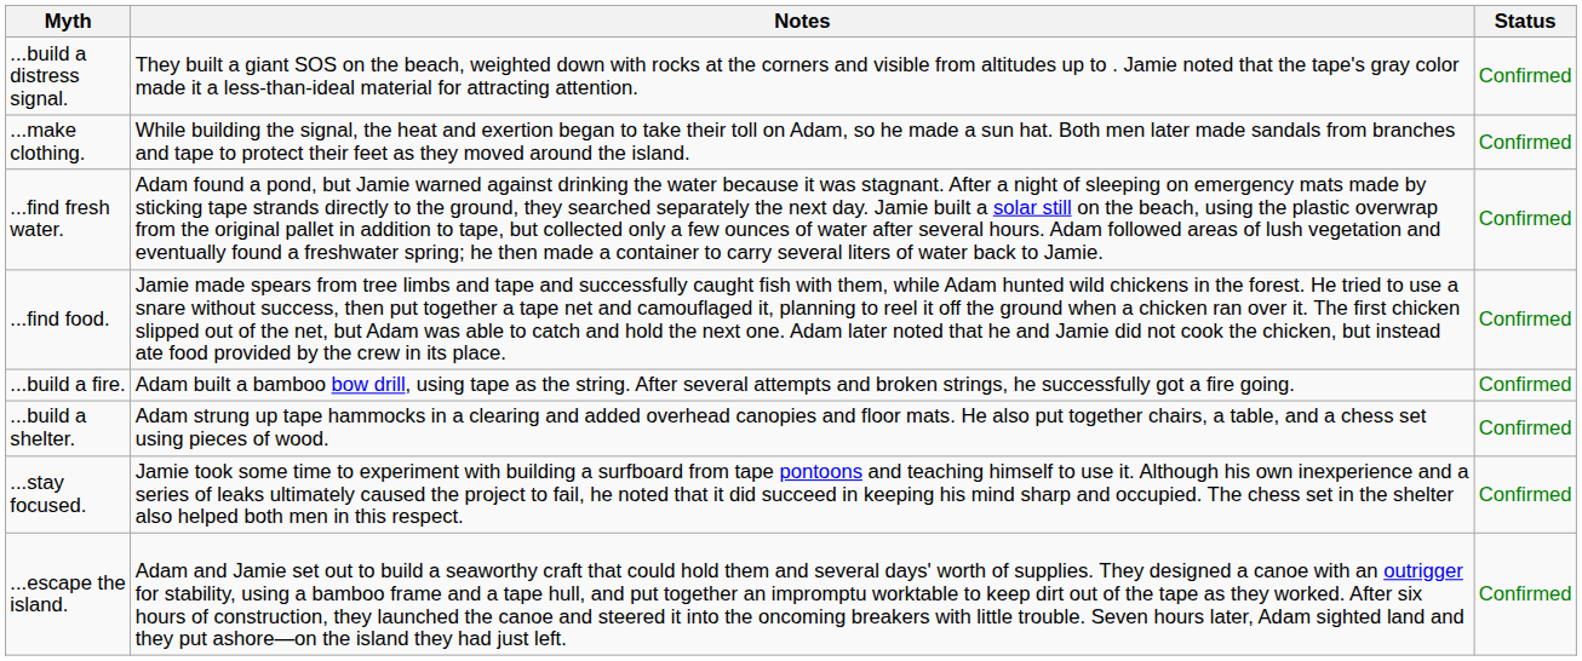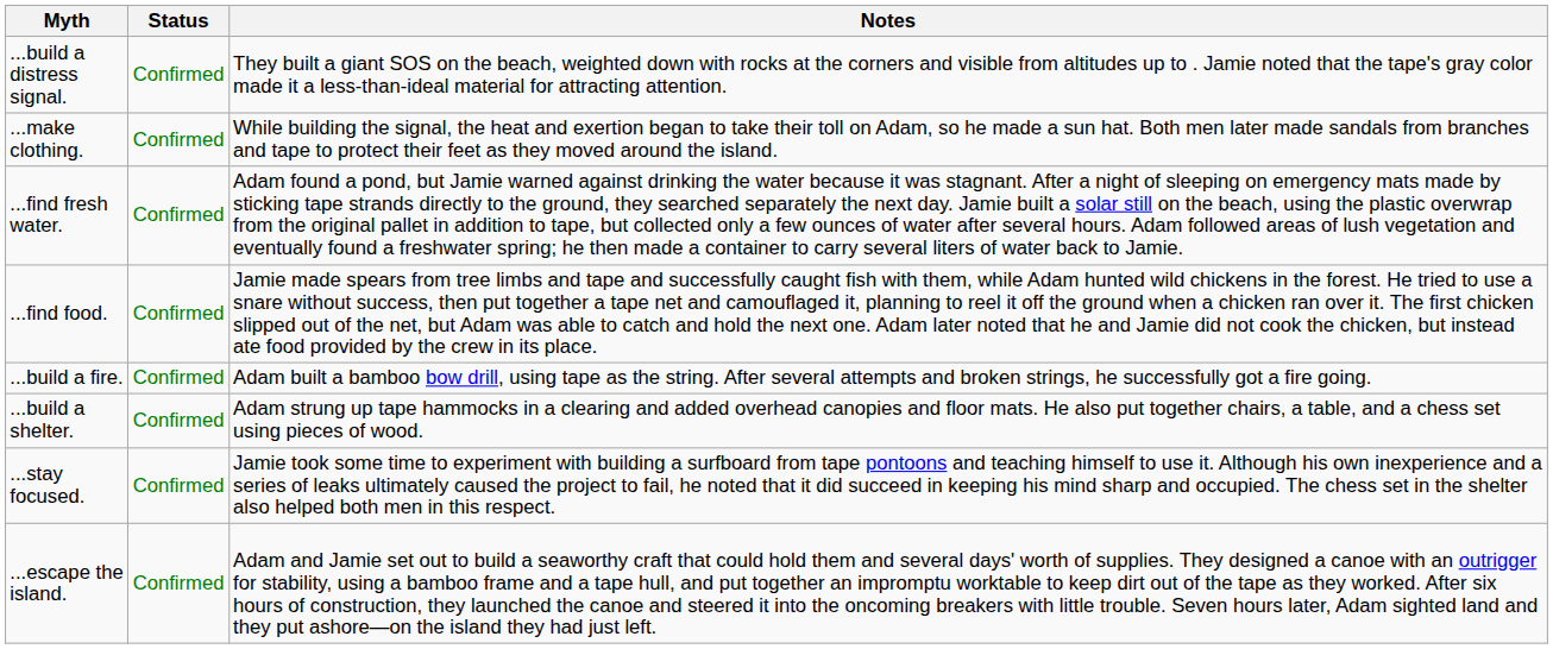 <table class="wikitable plainrowheaders">
 <tr>
 <th>Myth</th>
+<th>Status</th>
 <th>Notes</th>
-<th>Status</th>
 </tr>
 <tr>
 <td>...build a distress signal.</td>
+<td style="color:green">Confirmed</td>
 <td>They built a giant SOS on the beach, weighted down with rocks at the corners and visible from altitudes up to . Jamie noted that the tape's gray color made it a less-than-ideal material for attracting attention.</td>
-<td style="color:green">Confirmed</td>
 </tr>
 <tr>
 <td>...make clothing.</td>
+<td style="color:green">Confirmed</td>
 <td>While building the signal, the heat and exertion began to take their toll on Adam, so he made a sun hat. Both men later made sandals from branches and tape to protect their feet as they moved around the island.</td>
-<td style="color:green">Confirmed</td>
 </tr>
 <tr>
 <td>...find fresh water.</td>
+<td style="color:green">Confirmed</td>
 <td>Adam found a pond, but Jamie warned against drinking the water because it was stagnant. After a night of sleeping on emergency mats made by sticking tape strands directly to the ground, they searched separately the next day. Jamie built a <a href='#'>solar still</a> on the beach, using the plastic overwrap from the original pallet in addition to tape, but collected only a few ounces of water after several hours. Adam followed areas of lush vegetation and eventually found a freshwater spring; he then made a container to carry several liters of water back to Jamie.</td>
-<td style="color:green">Confirmed</td>
 </tr>
 <tr>
 <td>...find food.</td>
+<td style="color:green">Confirmed</td>
 <td>Jamie made spears from tree limbs and tape and successfully caught fish with them, while Adam hunted wild chickens in the forest. He tried to use a snare without success, then put together a tape net and camouflaged it, planning to reel it off the ground when a chicken ran over it. The first chicken slipped out of the net, but Adam was able to catch and hold the next one. Adam later noted that he and Jamie did not cook the chicken, but instead ate food provided by the crew in its place.</td>
-<td style="color:green">Confirmed</td>
 </tr>
 <tr>
 <td>...build a fire.</td>
+<td style="color:green">Confirmed</td>
 <td>Adam built a bamboo <a href='#'>bow drill</a>, using tape as the string. After several attempts and broken strings, he successfully got a fire going.</td>
-<td style="color:green">Confirmed</td>
 </tr>
 <tr>
 <td>...build a shelter.</td>
+<td style="color:green">Confirmed</td>
 <td>Adam strung up tape hammocks in a clearing and added overhead canopies and floor mats. He also put together chairs, a table, and a chess set using pieces of wood.</td>
-<td style="color:green">Confirmed</td>
 </tr>
 <tr>
 <td>...stay focused.</td>
+<td style="color:green">Confirmed</td>
 <td>Jamie took some time to experiment with building a surfboard from tape <a href='#'>pontoons</a> and teaching himself to use it. Although his own inexperience and a series of leaks ultimately caused the project to fail, he noted that it did succeed in keeping his mind sharp and occupied. The chess set in the shelter also helped both men in this respect.</td>
-<td style="color:green">Confirmed</td>
 </tr>
 <tr>
 <td>...escape the island.</td>
+<td style="color:green">Confirmed</td>
 <td><br>Adam and Jamie set out to build a seaworthy craft that could hold them and several days' worth of supplies. They designed a canoe with an <a href='#'>outrigger</a> for stability, using a bamboo frame and a tape hull, and put together an impromptu worktable to keep dirt out of the tape as they worked. After six hours of construction, they launched the canoe and steered it into the oncoming breakers with little trouble. Seven hours later, Adam sighted land and they put ashore—on the island they had just left.</td>
-<td style="color:green">Confirmed</td>
 </tr>
 </table>
